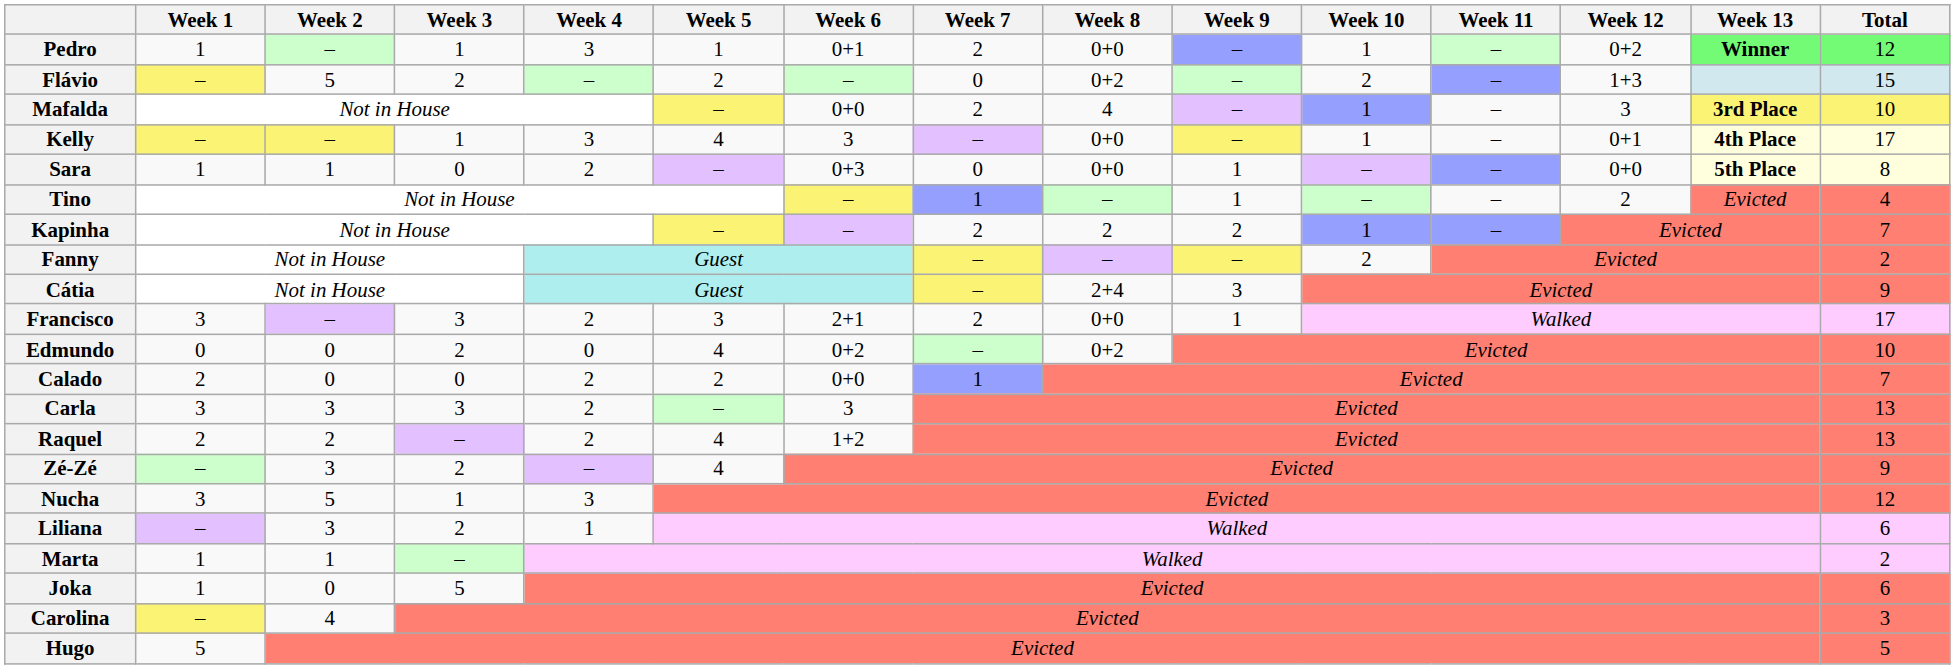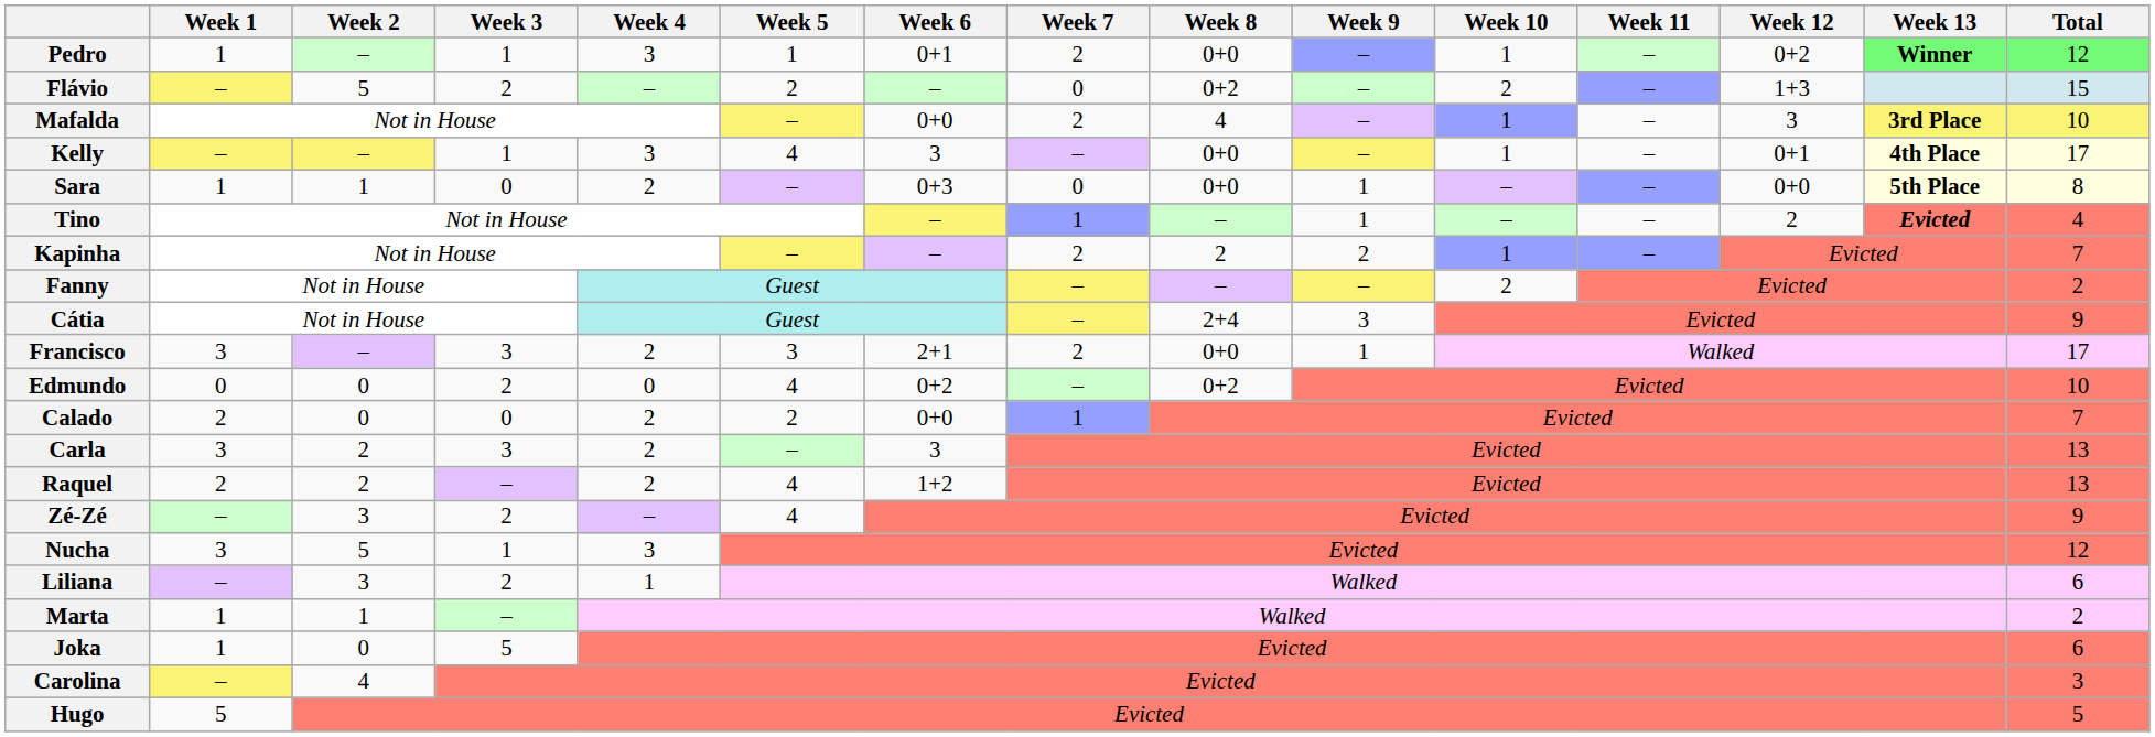 <table class="wikitable" style="text-align:center; width: 100%; font-size:85%; line-height:13px;">
 <tr>
 <th style="width: 5%;"></th>
 <th style="width: 5%;">Week 1</th>
 <th style="width: 5%;">Week 2</th>
 <th style="width: 5%;">Week 3</th>
 <th style="width: 5%;">Week 4</th>
 <th style="width: 5%;">Week 5</th>
 <th style="width: 5%;">Week 6</th>
 <th style="width: 5%;">Week 7</th>
 <th style="width: 5%;">Week 8</th>
 <th style="width: 5%;">Week 9</th>
 <th style="width: 5%;">Week 10</th>
 <th style="width: 5%;">Week 11</th>
 <th style="width: 5%;">Week 12</th>
 <th style="width: 5%;">Week 13</th>
 <th style="width: 5%;">Total</th>
 </tr>
 <tr>
 <th>Pedro</th>
 <td>1</td>
 <td style="background:#cfc">–</td>
 <td>1</td>
 <td>3</td>
 <td>1</td>
 <td>0+1</td>
 <td>2</td>
 <td>0+0</td>
 <td style="background:#959ffd">–</td>
 <td>1</td>
 <td style="background:#cfc">–</td>
 <td>0+2</td>
 <td bgcolor="73FB76"><strong>Winner</strong></td>
 <td bgcolor="73FB76">12</td>
 </tr>
 <tr>
 <th>Flávio</th>
 <td style="background:#FBF373">–</td>
 <td>5</td>
 <td>2</td>
 <td style="background:#cfc">–</td>
 <td>2</td>
 <td style="background:#cfc">–</td>
 <td>0</td>
 <td>0+2</td>
 <td style="background:#cfc">–</td>
 <td>2</td>
 <td style="background:#959ffd">–</td>
 <td>1+3</td>
 <td bgcolor="D1E8EF"></td>
 <td bgcolor="D1E8EF">15</td>
 </tr>
 <tr>
 <th>Mafalda</th>
 <td colspan=4 style="background:#FFFFFF"><em>Not in House</em></td>
 <td style="background:#FBF373">–</td>
 <td>0+0</td>
 <td>2</td>
 <td>4</td>
 <td style="background:#E3C0FF">–</td>
 <td style="background:#959ffd">1</td>
 <td>–</td>
 <td>3</td>
 <td style="background:#FBF373"><strong>3rd Place</strong></td>
 <td style="background:#FBF373">10</td>
 </tr>
 <tr>
 <th>Kelly</th>
 <td style="background:#FBF373">–</td>
 <td style="background:#FBF373">–</td>
 <td>1</td>
 <td>3</td>
 <td>4</td>
 <td>3</td>
 <td style="background:#E3C0FF">–</td>
 <td>0+0</td>
 <td style="background:#FBF373">–</td>
 <td>1</td>
 <td>–</td>
 <td>0+1</td>
 <td style="background:#FFFFDD"><strong>4th Place</strong></td>
 <td style="background:#FFFFDD">17</td>
 </tr>
 <tr>
 <th>Sara</th>
 <td>1</td>
 <td>1</td>
 <td>0</td>
 <td>2</td>
 <td style="background:#E3C0FF">–</td>
 <td>0+3</td>
 <td>0</td>
 <td>0+0</td>
 <td>1</td>
 <td style="background:#E3C0FF">–</td>
 <td style="background:#959ffd">–</td>
 <td>0+0</td>
 <td style="background:#FFFFDD"><strong>5th Place</strong></td>
 <td style="background:#FFFFDD">8</td>
 </tr>
 <tr>
 <th>Tino</th>
 <td colspan=5 style="background:#FFFFFF"><em>Not in House</em></td>
 <td style="background:#FBF373">–</td>
 <td style="background:#959ffd">1</td>
 <td style="background:#cfc">–</td>
 <td>1</td>
 <td style="background:#cfc">–</td>
 <td>–</td>
 <td>2</td>
-<td style="background:#FF8072"><em>Evicted</em></td>
+<td style="background:#FF8072"><strong><em>Evicted</em></strong></td>
 <td style="background:#FF8072">4</td>
 </tr>
 <tr>
 <th>Kapinha</th>
 <td colspan=4 style="background:#FFFFFF"><em>Not in House</em></td>
 <td style="background:#FBF373">–</td>
 <td style="background:#E3C0FF">–</td>
 <td>2</td>
 <td>2</td>
 <td>2</td>
 <td style="background:#959ffd">1</td>
 <td style="background:#959ffd">–</td>
 <td colspan=2 style="background:#FF8072"><em>Evicted</em></td>
 <td style="background:#FF8072">7</td>
 </tr>
 <tr>
 <th>Fanny</th>
 <td colspan=3 style="background:#FFFFFF"><em>Not in House</em></td>
 <td colspan=3 style="background:#AFEEEE"><em>Guest</em></td>
 <td style="background:#FBF373">–</td>
 <td style="background:#E3C0FF">–</td>
 <td style="background:#FBF373">–</td>
 <td>2</td>
 <td colspan=3 style="background:#FF8072"><em>Evicted</em></td>
 <td style="background:#FF8072">2</td>
 </tr>
 <tr>
 <th>Cátia</th>
 <td colspan=3 style="background:#FFFFFF"><em>Not in House</em></td>
 <td colspan=3 style="background:#AFEEEE"><em>Guest</em></td>
 <td style="background:#FBF373">–</td>
 <td>2+4</td>
 <td>3</td>
 <td colspan=4 style="background:#FF8072"><em>Evicted</em></td>
 <td style="background:#FF8072">9</td>
 </tr>
 <tr>
 <th>Francisco</th>
 <td>3</td>
 <td style="background:#E3C0FF">–</td>
 <td>3</td>
 <td>2</td>
 <td>3</td>
 <td>2+1</td>
 <td>2</td>
 <td>0+0</td>
 <td>1</td>
 <td colspan=4 style="background:#FFCCFF"><em>Walked</em></td>
 <td style="background:#FFCCFF">17</td>
 </tr>
 <tr>
 <th>Edmundo</th>
 <td>0</td>
 <td>0</td>
 <td>2</td>
 <td>0</td>
 <td>4</td>
 <td>0+2</td>
 <td style="background:#cfc">–</td>
 <td>0+2</td>
 <td colspan=5 style="background:#FF8072"><em>Evicted</em></td>
 <td style="background:#FF8072">10</td>
 </tr>
 <tr>
 <th>Calado</th>
 <td>2</td>
 <td>0</td>
 <td>0</td>
 <td>2</td>
 <td>2</td>
 <td>0+0</td>
 <td style="background:#959ffd">1</td>
 <td colspan=6 style="background:#FF8072"><em>Evicted</em></td>
 <td style="background:#FF8072">7</td>
 </tr>
 <tr>
 <th>Carla</th>
 <td>3</td>
-<td>3</td>
+<td>2</td>
 <td>3</td>
 <td>2</td>
 <td style="background:#cfc">–</td>
 <td>3</td>
 <td colspan=7 style="background:#FF8072"><em>Evicted</em></td>
 <td style="background:#FF8072">13</td>
 </tr>
 <tr>
 <th>Raquel</th>
 <td>2</td>
 <td>2</td>
 <td style="background:#E3C0FF">–</td>
 <td>2</td>
 <td>4</td>
 <td>1+2</td>
 <td colspan=7 style="background:#FF8072"><em>Evicted</em></td>
 <td style="background:#FF8072">13</td>
 </tr>
 <tr>
 <th>Zé-Zé</th>
 <td style="background:#cfc">–</td>
 <td>3</td>
 <td>2</td>
 <td style="background:#E3C0FF">–</td>
 <td>4</td>
 <td colspan=8 style="background:#FF8072"><em>Evicted</em></td>
 <td style="background:#FF8072">9</td>
 </tr>
 <tr>
 <th>Nucha</th>
 <td>3</td>
 <td>5</td>
 <td>1</td>
 <td>3</td>
 <td colspan=9 style="background:#FF8072"><em>Evicted</em></td>
 <td style="background:#FF8072">12</td>
 </tr>
 <tr>
 <th>Liliana</th>
 <td style="background:#E3C0FF">–</td>
 <td>3</td>
 <td>2</td>
 <td>1</td>
 <td colspan=9 style="background:#FFCCFF"><em>Walked</em></td>
 <td style="background:#FFCCFF">6</td>
 </tr>
 <tr>
 <th>Marta</th>
 <td>1</td>
 <td>1</td>
 <td style="background:#cfc">–</td>
 <td colspan=10 style="background:#FFCCFF"><em>Walked</em></td>
 <td style="background:#FFCCFF">2</td>
 </tr>
 <tr>
 <th>Joka</th>
 <td>1</td>
 <td>0</td>
 <td>5</td>
 <td colspan=10 style="background:#FF8072"><em>Evicted</em></td>
 <td style="background:#FF8072">6</td>
 </tr>
 <tr>
 <th>Carolina</th>
 <td style="background:#FBF373">–</td>
 <td>4</td>
 <td colspan=11 style="background:#FF8072"><em>Evicted</em></td>
 <td style="background:#FF8072">3</td>
 </tr>
 <tr>
 <th>Hugo</th>
 <td>5</td>
 <td colspan=12 style="background:#FF8072"><em>Evicted</em></td>
 <td style="background:#FF8072">5</td>
 </tr>
 </table>
